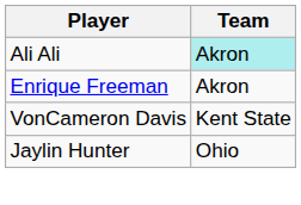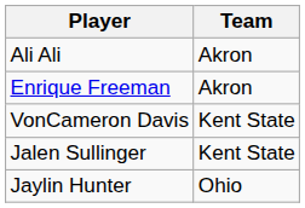 <table class="wikitable">
 <tr>
 <th>Player</th>
 <th>Team</th>
 </tr>
 <tr>
 <td>Ali Ali</td>
-<td style="background: paleturquoise;">Akron</td>
+<td>Akron</td>
 </tr>
 <tr>
 <td><a href='#'>Enrique Freeman</a></td>
 <td>Akron</td>
 </tr>
 <tr>
 <td>VonCameron Davis</td>
 <td>Kent State</td>
 </tr>
 <tr>
+<td>Jalen Sullinger</td>
+<td>Kent State</td>
+</tr>
+<tr>
 <td>Jaylin Hunter</td>
 <td>Ohio</td>
 </tr>
 </table>
